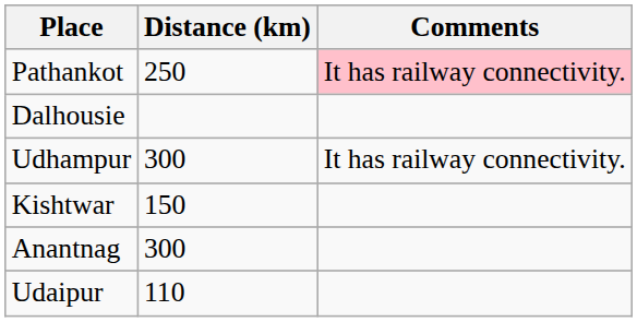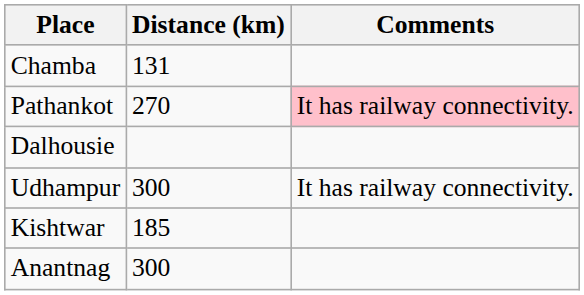 <table class="wikitable">
 <tr>
 <th>Place</th>
 <th>Distance (km)</th>
 <th>Comments</th>
 </tr>
 <tr>
+<td>Chamba</td>
+<td>131</td>
+<td></td>
+</tr>
+<tr>
 <td>Pathankot</td>
-<td>250</td>
+<td>270</td>
 <td style="background: pink;">It has railway connectivity.</td>
 </tr>
 <tr>
 <td>Dalhousie</td>
 <td></td>
 <td></td>
 </tr>
 <tr>
 <td>Udhampur</td>
 <td>300</td>
 <td>It has railway connectivity.</td>
 </tr>
 <tr>
 <td>Kishtwar</td>
-<td>150</td>
+<td>185</td>
 <td></td>
 </tr>
 <tr>
 <td>Anantnag</td>
 <td>300</td>
 <td></td>
 </tr>
-<tr>
-<td>Udaipur</td>
-<td>110</td>
-<td></td>
-</tr>
 </table>
